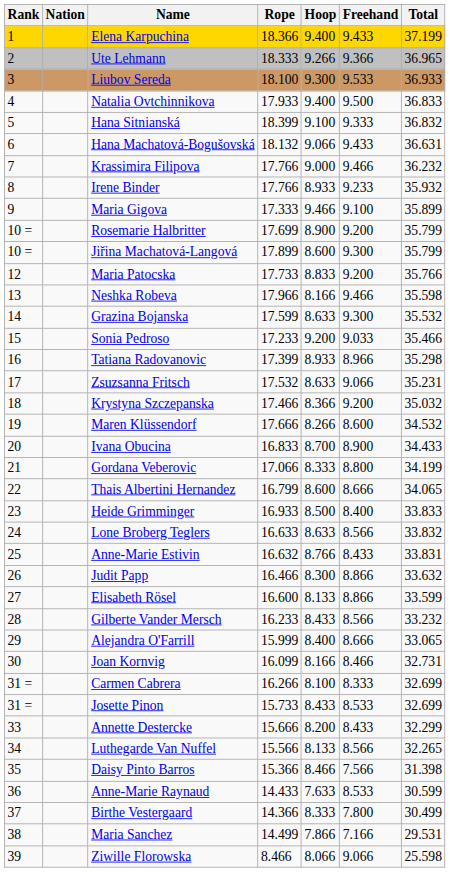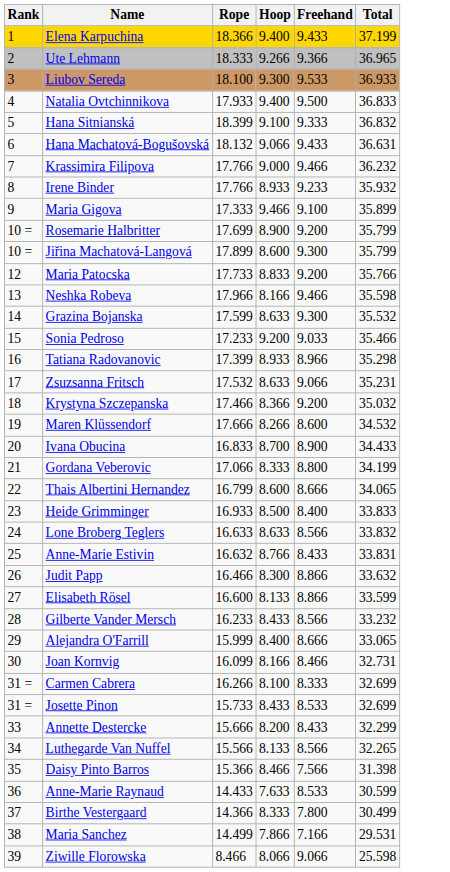 <table class="wikitable">
 <tr>
 <th>Rank</th>
-<th>Nation</th>
 <th>Name</th>
 <th>Rope</th>
 <th>Hoop</th>
 <th>Freehand</th>
 <th>Total</th>
 </tr>
 <tr bgcolor=gold>
 <td>1</td>
-<td></td>
 <td><a href='#'>Elena Karpuchina</a></td>
 <td>18.366</td>
 <td>9.400</td>
 <td>9.433</td>
 <td>37.199</td>
 </tr>
 <tr bgcolor=silver>
 <td>2</td>
-<td></td>
 <td><a href='#'>Ute Lehmann</a></td>
 <td>18.333</td>
 <td>9.266</td>
 <td>9.366</td>
 <td>36.965</td>
 </tr>
 <tr bgcolor=cc9966>
 <td>3</td>
-<td></td>
 <td><a href='#'>Liubov Sereda</a></td>
 <td>18.100</td>
 <td>9.300</td>
 <td>9.533</td>
 <td>36.933</td>
 </tr>
 <tr>
 <td>4</td>
-<td></td>
 <td><a href='#'>Natalia Ovtchinnikova</a></td>
 <td>17.933</td>
 <td>9.400</td>
 <td>9.500</td>
 <td>36.833</td>
 </tr>
 <tr>
 <td>5</td>
-<td></td>
 <td><a href='#'>Hana Sitnianská</a></td>
 <td>18.399</td>
 <td>9.100</td>
 <td>9.333</td>
 <td>36.832</td>
 </tr>
 <tr>
 <td>6</td>
-<td></td>
 <td><a href='#'>Hana Machatová-Bogušovská</a></td>
 <td>18.132</td>
 <td>9.066</td>
 <td>9.433</td>
 <td>36.631</td>
 </tr>
 <tr>
 <td>7</td>
-<td></td>
 <td><a href='#'>Krassimira Filipova</a></td>
 <td>17.766</td>
 <td>9.000</td>
 <td>9.466</td>
 <td>36.232</td>
 </tr>
 <tr>
 <td>8</td>
-<td></td>
 <td><a href='#'>Irene Binder</a></td>
 <td>17.766</td>
 <td>8.933</td>
 <td>9.233</td>
 <td>35.932</td>
 </tr>
 <tr>
 <td>9</td>
-<td></td>
 <td><a href='#'>Maria Gigova</a></td>
 <td>17.333</td>
 <td>9.466</td>
 <td>9.100</td>
 <td>35.899</td>
 </tr>
 <tr>
 <td>10 =</td>
-<td></td>
 <td><a href='#'>Rosemarie Halbritter</a></td>
 <td>17.699</td>
 <td>8.900</td>
 <td>9.200</td>
 <td>35.799</td>
 </tr>
 <tr>
 <td>10 =</td>
-<td></td>
 <td><a href='#'>Jiřina Machatová-Langová</a></td>
 <td>17.899</td>
 <td>8.600</td>
 <td>9.300</td>
 <td>35.799</td>
 </tr>
 <tr>
 <td>12</td>
-<td></td>
 <td><a href='#'>Maria Patocska</a></td>
 <td>17.733</td>
 <td>8.833</td>
 <td>9.200</td>
 <td>35.766</td>
 </tr>
 <tr>
 <td>13</td>
-<td></td>
 <td><a href='#'>Neshka Robeva</a></td>
 <td>17.966</td>
 <td>8.166</td>
 <td>9.466</td>
 <td>35.598</td>
 </tr>
 <tr>
 <td>14</td>
-<td></td>
 <td><a href='#'>Grazina Bojanska</a></td>
 <td>17.599</td>
 <td>8.633</td>
 <td>9.300</td>
 <td>35.532</td>
 </tr>
 <tr>
 <td>15</td>
-<td></td>
 <td><a href='#'>Sonia Pedroso</a></td>
 <td>17.233</td>
 <td>9.200</td>
 <td>9.033</td>
 <td>35.466</td>
 </tr>
 <tr>
 <td>16</td>
-<td></td>
 <td><a href='#'>Tatiana Radovanovic</a></td>
 <td>17.399</td>
 <td>8.933</td>
 <td>8.966</td>
 <td>35.298</td>
 </tr>
 <tr>
 <td>17</td>
-<td></td>
 <td><a href='#'>Zsuzsanna Fritsch</a></td>
 <td>17.532</td>
 <td>8.633</td>
 <td>9.066</td>
 <td>35.231</td>
 </tr>
 <tr>
 <td>18</td>
-<td></td>
 <td><a href='#'>Krystyna Szczepanska</a></td>
 <td>17.466</td>
 <td>8.366</td>
 <td>9.200</td>
 <td>35.032</td>
 </tr>
 <tr>
 <td>19</td>
-<td></td>
 <td><a href='#'>Maren Klüssendorf</a></td>
 <td>17.666</td>
 <td>8.266</td>
 <td>8.600</td>
 <td>34.532</td>
 </tr>
 <tr>
 <td>20</td>
-<td></td>
 <td><a href='#'>Ivana Obucina</a></td>
 <td>16.833</td>
 <td>8.700</td>
 <td>8.900</td>
 <td>34.433</td>
 </tr>
 <tr>
 <td>21</td>
-<td></td>
 <td><a href='#'>Gordana Veberovic</a></td>
 <td>17.066</td>
 <td>8.333</td>
 <td>8.800</td>
 <td>34.199</td>
 </tr>
 <tr>
 <td>22</td>
-<td></td>
 <td><a href='#'>Thais Albertini Hernandez</a></td>
 <td>16.799</td>
 <td>8.600</td>
 <td>8.666</td>
 <td>34.065</td>
 </tr>
 <tr>
 <td>23</td>
-<td></td>
 <td><a href='#'>Heide Grimminger</a></td>
 <td>16.933</td>
 <td>8.500</td>
 <td>8.400</td>
 <td>33.833</td>
 </tr>
 <tr>
 <td>24</td>
-<td></td>
 <td><a href='#'>Lone Broberg Teglers</a></td>
 <td>16.633</td>
 <td>8.633</td>
 <td>8.566</td>
 <td>33.832</td>
 </tr>
 <tr>
 <td>25</td>
-<td></td>
 <td><a href='#'>Anne-Marie Estivin</a></td>
 <td>16.632</td>
 <td>8.766</td>
 <td>8.433</td>
 <td>33.831</td>
 </tr>
 <tr>
 <td>26</td>
-<td></td>
 <td><a href='#'>Judit Papp</a></td>
 <td>16.466</td>
 <td>8.300</td>
 <td>8.866</td>
 <td>33.632</td>
 </tr>
 <tr>
 <td>27</td>
-<td></td>
 <td><a href='#'>Elisabeth Rösel</a></td>
 <td>16.600</td>
 <td>8.133</td>
 <td>8.866</td>
 <td>33.599</td>
 </tr>
 <tr>
 <td>28</td>
-<td></td>
 <td><a href='#'>Gilberte Vander Mersch</a></td>
 <td>16.233</td>
 <td>8.433</td>
 <td>8.566</td>
 <td>33.232</td>
 </tr>
 <tr>
 <td>29</td>
-<td></td>
 <td><a href='#'>Alejandra O'Farrill</a></td>
 <td>15.999</td>
 <td>8.400</td>
 <td>8.666</td>
 <td>33.065</td>
 </tr>
 <tr>
 <td>30</td>
-<td></td>
 <td><a href='#'>Joan Kornvig</a></td>
 <td>16.099</td>
 <td>8.166</td>
 <td>8.466</td>
 <td>32.731</td>
 </tr>
 <tr>
 <td>31 =</td>
-<td></td>
 <td><a href='#'>Carmen Cabrera</a></td>
 <td>16.266</td>
 <td>8.100</td>
 <td>8.333</td>
 <td>32.699</td>
 </tr>
 <tr>
 <td>31 =</td>
-<td></td>
 <td><a href='#'>Josette Pinon</a></td>
 <td>15.733</td>
 <td>8.433</td>
 <td>8.533</td>
 <td>32.699</td>
 </tr>
 <tr>
 <td>33</td>
-<td></td>
 <td><a href='#'>Annette Destercke</a></td>
 <td>15.666</td>
 <td>8.200</td>
 <td>8.433</td>
 <td>32.299</td>
 </tr>
 <tr>
 <td>34</td>
-<td></td>
 <td><a href='#'>Luthegarde Van Nuffel</a></td>
 <td>15.566</td>
 <td>8.133</td>
 <td>8.566</td>
 <td>32.265</td>
 </tr>
 <tr>
 <td>35</td>
-<td></td>
 <td><a href='#'>Daisy Pinto Barros</a></td>
 <td>15.366</td>
 <td>8.466</td>
 <td>7.566</td>
 <td>31.398</td>
 </tr>
 <tr>
 <td>36</td>
-<td></td>
 <td><a href='#'>Anne-Marie Raynaud</a></td>
 <td>14.433</td>
 <td>7.633</td>
 <td>8.533</td>
 <td>30.599</td>
 </tr>
 <tr>
 <td>37</td>
-<td></td>
 <td><a href='#'>Birthe Vestergaard</a></td>
 <td>14.366</td>
 <td>8.333</td>
 <td>7.800</td>
 <td>30.499</td>
 </tr>
 <tr>
 <td>38</td>
-<td></td>
 <td><a href='#'>Maria Sanchez</a></td>
 <td>14.499</td>
 <td>7.866</td>
 <td>7.166</td>
 <td>29.531</td>
 </tr>
 <tr>
 <td>39</td>
-<td></td>
 <td><a href='#'>Ziwille Florowska</a></td>
 <td>8.466</td>
 <td>8.066</td>
 <td>9.066</td>
 <td>25.598</td>
 </tr>
 </table>
